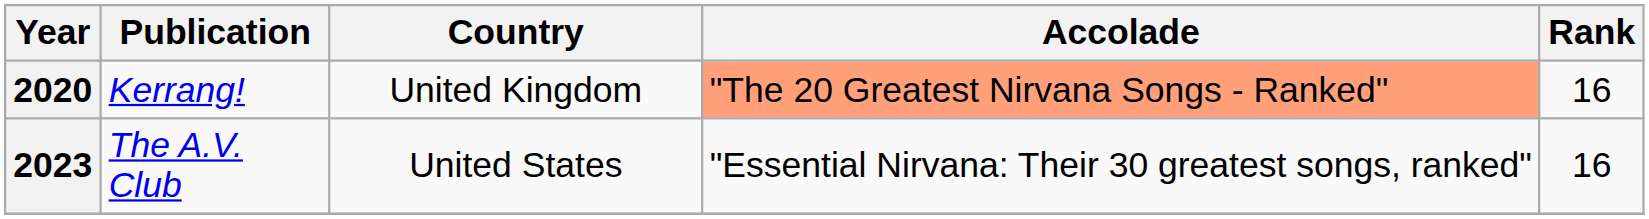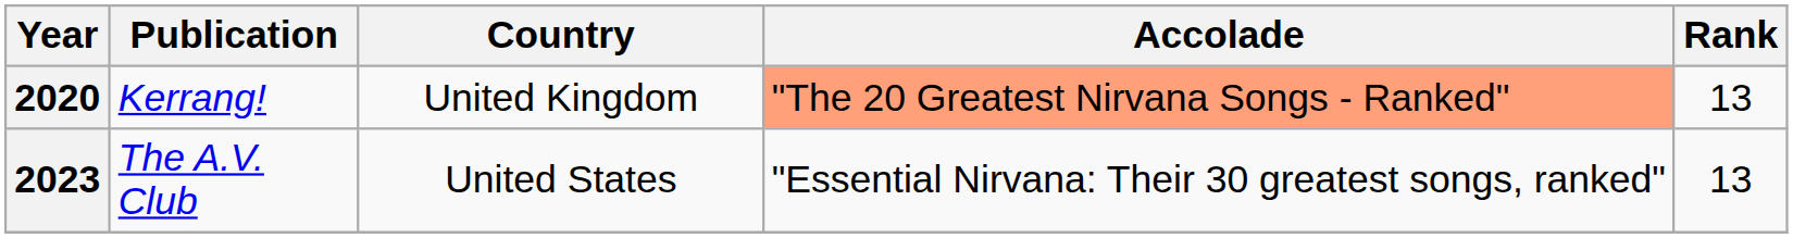 <table class="wikitable plainrowheaders" style="text-align:left;">
 <tr>
 <th scope="col">Year</th>
 <th scope="col" style="width:6em;">Publication</th>
 <th scope="col" style="width:10em;">Country</th>
 <th scope="col">Accolade</th>
 <th scope="col">Rank</th>
 </tr>
 <tr>
 <th scope="row">2020</th>
 <td><em><a href='#'>Kerrang!</a></em></td>
 <td style="text-align:center">United Kingdom</td>
 <td style="background: lightsalmon;">"The 20 Greatest Nirvana Songs - Ranked"</td>
-<td style="text-align:center;">16</td>
+<td style="text-align:center;">13</td>
 </tr>
 <tr>
 <th scope="row">2023</th>
 <td><em><a href='#'>The A.V. Club</a></em></td>
 <td style="text-align:center">United States</td>
 <td>"Essential Nirvana: Their 30 greatest songs, ranked"</td>
-<td style="text-align:center;">16</td>
+<td style="text-align:center;">13</td>
 </tr>
 <tr>
 </tr>
 </table>
